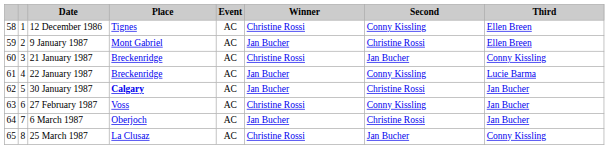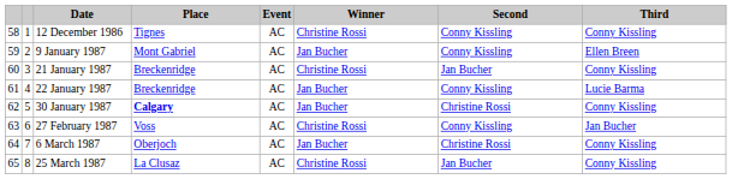 <table class="wikitable plainrowheaders" style="background:#fff; font-size:86%; line-height:16px; border:grey solid 1px; border-collapse:collapse;">
 <tr style="background:#ccc; text-align:center;">
 <th scope="col" style="background:#ccc; width=20 px;"></th>
 <th scope="col" style="background:#ccc; width=30 px;"></th>
 <th scope="col" style="background:#ccc; width:120px;">Date</th>
 <th scope="col" style="background:#ccc; width:160px;">Place</th>
 <th scope="col" style="background:#ccc; width:15px;">Event</th>
 <th scope="col" style="background:#ccc; width:185px;">Winner</th>
 <th scope="col" style="background:#ccc; width:185px;">Second</th>
 <th scope="col" style="background:#ccc; width:185px;">Third</th>
 </tr>
 <tr>
 <td align=center>58</td>
 <td align=center>1</td>
 <td>12 December 1986</td>
 <td> <a href='#'>Tignes</a></td>
 <td align=center>AC</td>
 <td> <a href='#'>Christine Rossi</a></td>
 <td> <a href='#'>Conny Kissling</a></td>
-<td> <a href='#'>Ellen Breen</a></td>
+<td> <a href='#'>Conny Kissling</a></td>
 </tr>
 <tr>
 <td align=center>59</td>
 <td align=center>2</td>
 <td>9 January 1987</td>
 <td> <a href='#'>Mont Gabriel</a></td>
 <td align=center>AC</td>
 <td> <a href='#'>Jan Bucher</a></td>
-<td> <a href='#'>Christine Rossi</a></td>
+<td> <a href='#'>Conny Kissling</a></td>
 <td> <a href='#'>Ellen Breen</a></td>
 </tr>
 <tr>
 <td align=center>60</td>
 <td align=center>3</td>
 <td>21 January 1987</td>
 <td> <a href='#'>Breckenridge</a></td>
 <td align=center>AC</td>
 <td> <a href='#'>Christine Rossi</a></td>
 <td> <a href='#'>Jan Bucher</a></td>
 <td> <a href='#'>Conny Kissling</a></td>
 </tr>
 <tr>
 <td align=center>61</td>
 <td align=center>4</td>
 <td>22 January 1987</td>
 <td> <a href='#'>Breckenridge</a></td>
 <td align=center>AC</td>
 <td> <a href='#'>Jan Bucher</a></td>
 <td> <a href='#'>Conny Kissling</a></td>
 <td> <a href='#'>Lucie Barma</a></td>
 </tr>
 <tr>
 <td align=center>62</td>
 <td align=center>5</td>
 <td>30 January 1987</td>
 <td><strong> <a href='#'>Calgary</a></strong></td>
 <td align=center>AC</td>
 <td> <a href='#'>Jan Bucher</a></td>
 <td> <a href='#'>Christine Rossi</a></td>
-<td> <a href='#'>Jan Bucher</a></td>
+<td> <a href='#'>Conny Kissling</a></td>
 </tr>
 <tr>
 <td align=center>63</td>
 <td align=center>6</td>
 <td>27 February 1987</td>
 <td> <a href='#'>Voss</a></td>
 <td align=center>AC</td>
 <td> <a href='#'>Christine Rossi</a></td>
 <td> <a href='#'>Conny Kissling</a></td>
 <td> <a href='#'>Jan Bucher</a></td>
 </tr>
 <tr>
 <td align=center>64</td>
 <td align=center>7</td>
 <td>6 March 1987</td>
 <td> <a href='#'>Oberjoch</a></td>
 <td align=center>AC</td>
 <td> <a href='#'>Jan Bucher</a></td>
 <td> <a href='#'>Christine Rossi</a></td>
-<td> <a href='#'>Jan Bucher</a></td>
+<td> <a href='#'>Conny Kissling</a></td>
 </tr>
 <tr>
 <td align=center>65</td>
 <td align=center>8</td>
 <td>25 March 1987</td>
 <td> <a href='#'>La Clusaz</a></td>
 <td align=center>AC</td>
 <td> <a href='#'>Christine Rossi</a></td>
 <td> <a href='#'>Jan Bucher</a></td>
 <td> <a href='#'>Conny Kissling</a></td>
 </tr>
 </table>
